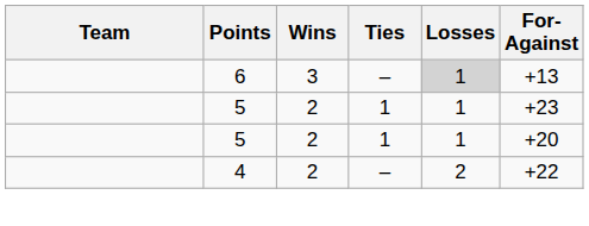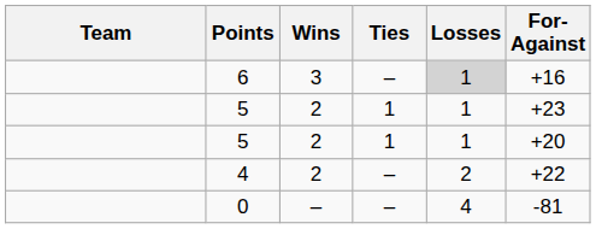 <table class="wikitable" border="1" style="text-align:center">
 <tr>
 <th width=150>Team</th>
 <th width=50>Points</th>
 <th width=50>Wins</th>
 <th width=50>Ties</th>
 <th width=50>Losses</th>
 <th width=50>For-Against</th>
 </tr>
 <tr>
 <td align=left><strong></strong></td>
 <td>6</td>
 <td>3</td>
 <td>–</td>
 <td style="background: lightgrey;">1</td>
-<td>+13</td>
+<td>+16</td>
 </tr>
 <tr>
 <td align=left><strong></strong></td>
 <td>5</td>
 <td>2</td>
 <td>1</td>
 <td>1</td>
 <td>+23</td>
 </tr>
 <tr>
 <td align=left></td>
 <td>5</td>
 <td>2</td>
 <td>1</td>
 <td>1</td>
 <td>+20</td>
 </tr>
 <tr>
 <td align=left></td>
 <td>4</td>
 <td>2</td>
 <td>–</td>
 <td>2</td>
 <td>+22</td>
 </tr>
+<tr>
+<td align=left></td>
+<td>0</td>
+<td>–</td>
+<td>–</td>
+<td>4</td>
+<td>-81</td>
+</tr>
 </table>
